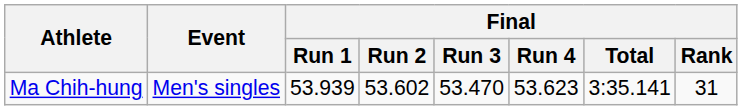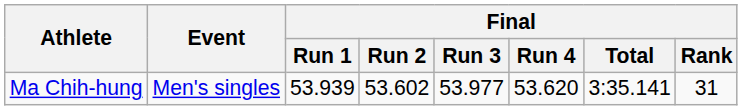 <table class="wikitable" style="font-size:90%">
 <tr>
 <th rowspan="2">Athlete</th>
 <th rowspan="2">Event</th>
 <th colspan="6">Final</th>
 </tr>
 <tr>
 <th>Run 1</th>
 <th>Run 2</th>
 <th>Run 3</th>
 <th>Run 4</th>
 <th>Total</th>
 <th>Rank</th>
 </tr>
 <tr>
 <td><a href='#'>Ma Chih-hung</a></td>
 <td><a href='#'>Men's singles</a></td>
 <td align="center">53.939</td>
 <td align="center">53.602</td>
-<td align="center">53.470</td>
-<td align="center">53.623</td>
+<td align="center">53.977</td>
+<td align="center">53.620</td>
 <td align="center">3:35.141</td>
 <td align="center">31</td>
 </tr>
 </table>
